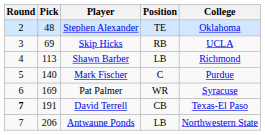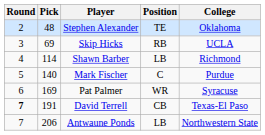 <table class="wikitable sortable sortable"  style="text-align:center;">
 <tr>
 <th>Round</th>
 <th>Pick</th>
 <th>Player</th>
 <th>Position</th>
 <th>College</th>
 </tr>
 <tr style="background:#d0e7ff;">
 <td>2</td>
 <td>48</td>
 <td><a href='#'>Stephen Alexander</a></td>
 <td>TE</td>
 <td><a href='#'>Oklahoma</a></td>
 </tr>
 <tr>
 <td>3</td>
 <td>69</td>
 <td><a href='#'>Skip Hicks</a></td>
 <td>RB</td>
 <td><a href='#'>UCLA</a></td>
 </tr>
 <tr>
 <td>4</td>
-<td>113</td>
+<td>114</td>
 <td><a href='#'>Shawn Barber</a></td>
 <td>LB</td>
 <td><a href='#'>Richmond</a></td>
 </tr>
 <tr>
 <td>5</td>
 <td>140</td>
 <td><a href='#'>Mark Fischer</a></td>
 <td>C</td>
 <td><a href='#'>Purdue</a></td>
 </tr>
 <tr>
 <td>6</td>
 <td>169</td>
 <td>Pat Palmer</td>
 <td>WR</td>
 <td><a href='#'>Syracuse</a></td>
 </tr>
 <tr>
 <td><strong>7</strong></td>
 <td>191</td>
 <td><a href='#'>David Terrell</a></td>
 <td>CB</td>
 <td><a href='#'>Texas-El Paso</a></td>
 </tr>
 <tr>
 <td>7</td>
 <td>206</td>
 <td><a href='#'>Antwaune Ponds</a></td>
 <td>LB</td>
 <td><a href='#'>Northwestern State</a></td>
 </tr>
 </table>
